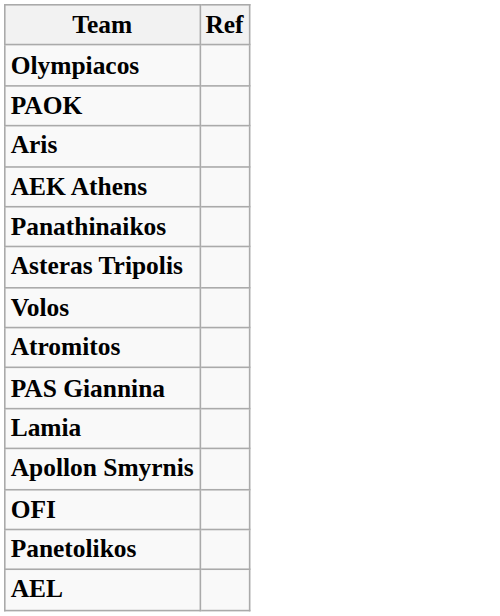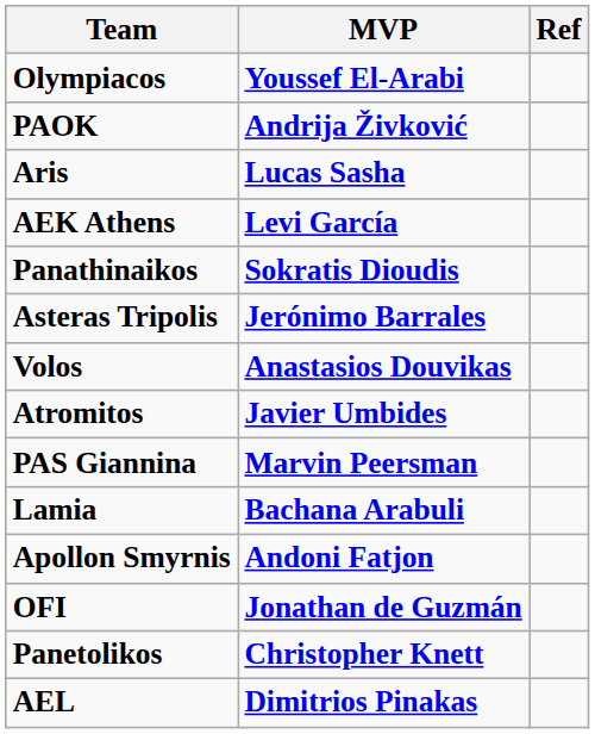 <table class="wikitable sortable" style="text-align: left;">
 <tr>
 <th>Team</th>
+<th>MVP</th>
 <th>Ref</th>
 </tr>
 <tr>
 <td><strong>Olympiacos</strong></td>
+<td> <strong><a href='#'>Youssef El-Arabi</a></strong></td>
 <td align="center"></td>
 </tr>
 <tr>
 <td><strong>PAOK</strong></td>
+<td> <strong><a href='#'>Andrija Živković</a></strong></td>
 <td align="center"></td>
 </tr>
 <tr>
 <td><strong>Aris</strong></td>
+<td> <strong><a href='#'>Lucas Sasha</a></strong></td>
 <td align="center"></td>
 </tr>
 <tr>
 <td><strong>AEK Athens</strong></td>
+<td> <strong><a href='#'>Levi García</a></strong></td>
 <td align="center"></td>
 </tr>
 <tr>
 <td><strong>Panathinaikos</strong></td>
+<td> <strong><a href='#'>Sokratis Dioudis</a></strong></td>
 <td align="center"></td>
 </tr>
 <tr>
 <td><strong>Asteras Tripolis</strong></td>
+<td> <strong><a href='#'>Jerónimo Barrales</a></strong></td>
 <td align="center"></td>
 </tr>
 <tr>
 <td><strong>Volos</strong></td>
+<td> <strong><a href='#'>Anastasios Douvikas</a></strong></td>
 <td align="center"></td>
 </tr>
 <tr>
 <td><strong>Atromitos</strong></td>
+<td> <strong><a href='#'>Javier Umbides</a></strong></td>
 <td align="center"></td>
 </tr>
 <tr>
 <td><strong>PAS Giannina</strong></td>
+<td> <strong><a href='#'>Marvin Peersman</a></strong></td>
 <td align="center"></td>
 </tr>
 <tr>
 <td><strong>Lamia</strong></td>
+<td> <strong><a href='#'>Bachana Arabuli</a></strong></td>
 <td align="center"></td>
 </tr>
 <tr>
 <td><strong>Apollon Smyrnis</strong></td>
+<td> <strong><a href='#'>Andoni Fatjon</a></strong></td>
 <td align="center"></td>
 </tr>
 <tr>
 <td><strong>OFI</strong></td>
+<td> <strong><a href='#'>Jonathan de Guzmán</a></strong></td>
 <td align="center"></td>
 </tr>
 <tr>
 <td><strong>Panetolikos</strong></td>
+<td> <strong><a href='#'>Christopher Knett</a></strong></td>
 <td align="center"></td>
 </tr>
 <tr>
 <td><strong>AEL</strong></td>
+<td> <strong><a href='#'>Dimitrios Pinakas</a></strong></td>
 <td align="center"></td>
 </tr>
 </table>
